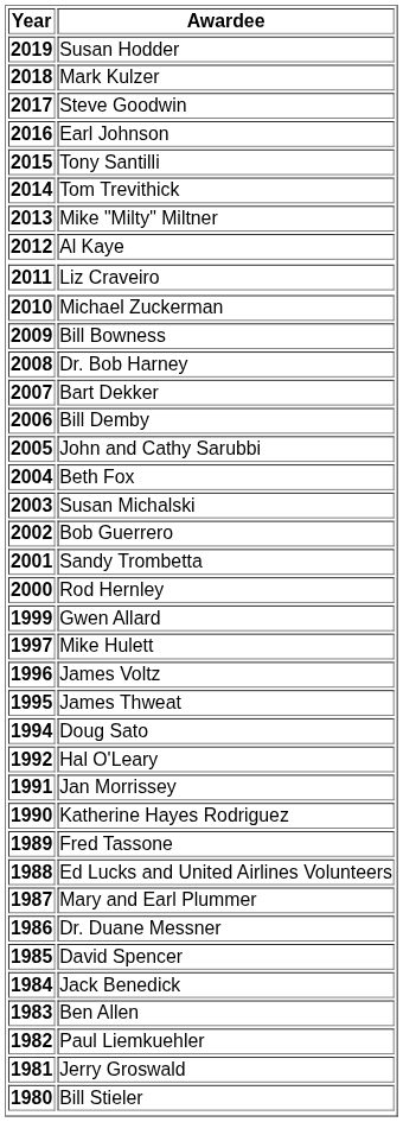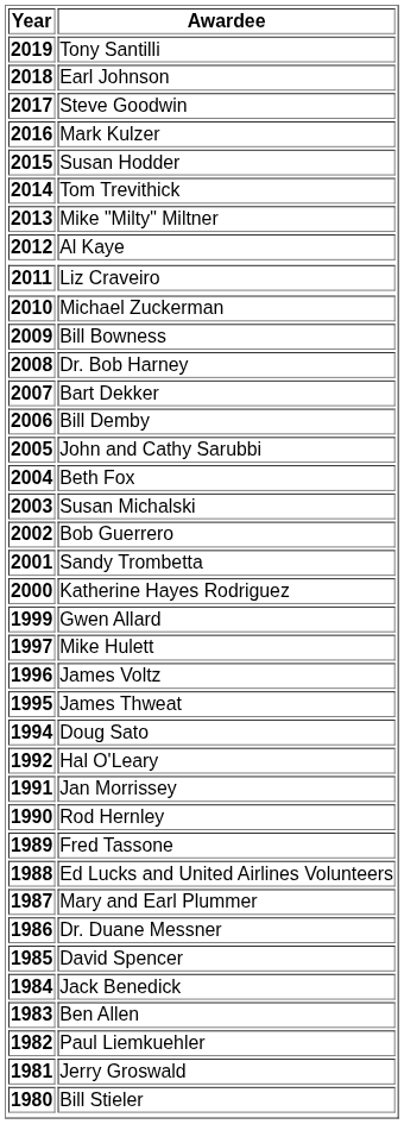 <table border="1">
 <tr>
 <th scope="col">Year</th>
 <th scope="col">Awardee</th>
 </tr>
 <tr>
 <th>2019</th>
-<td>Susan Hodder</td>
+<td>Tony Santilli</td>
 </tr>
 <tr>
 <th>2018</th>
-<td>Mark Kulzer</td>
+<td>Earl Johnson</td>
 </tr>
 <tr>
 <th>2017</th>
 <td>Steve Goodwin</td>
 </tr>
 <tr>
 <th scope="row">2016</th>
-<td>Earl Johnson</td>
+<td>Mark Kulzer</td>
 </tr>
 <tr>
 <th scope="row">2015</th>
-<td>Tony Santilli</td>
+<td>Susan Hodder</td>
 </tr>
 <tr>
 <th scope="row">2014</th>
 <td>Tom Trevithick</td>
 </tr>
 <tr>
 <th scope="row">2013</th>
 <td>Mike "Milty" Miltner</td>
 </tr>
 <tr>
 <th scope="row">2012</th>
 <td>Al Kaye</td>
 </tr>
 <tr>
 </tr>
 <tr>
 <th scope="row">2011</th>
 <td>Liz Craveiro</td>
 </tr>
 <tr>
 </tr>
 <tr>
 <th scope="row">2010</th>
 <td>Michael Zuckerman</td>
 </tr>
 <tr>
 <th scope="row">2009</th>
 <td>Bill Bowness</td>
 </tr>
 <tr>
 <th scope="row">2008</th>
 <td>Dr. Bob Harney</td>
 </tr>
 <tr>
 <th scope="row">2007</th>
 <td>Bart Dekker</td>
 </tr>
 <tr>
 <th scope="row">2006</th>
 <td>Bill Demby</td>
 </tr>
 <tr>
 <th scope="row">2005</th>
 <td>John and Cathy Sarubbi</td>
 </tr>
 <tr>
 <th scope="row">2004</th>
 <td>Beth Fox</td>
 </tr>
 <tr>
 <th scope="row">2003</th>
 <td>Susan Michalski</td>
 </tr>
 <tr>
 <th scope="row">2002</th>
 <td>Bob Guerrero</td>
 </tr>
 <tr>
 <th scope="row">2001</th>
 <td>Sandy Trombetta</td>
 </tr>
 <tr>
 <th scope="row">2000</th>
-<td>Rod Hernley</td>
+<td>Katherine Hayes Rodriguez</td>
 </tr>
 <tr>
 <th scope="row">1999</th>
 <td>Gwen Allard</td>
 </tr>
 <tr>
 <th scope="row">1997</th>
 <td>Mike Hulett</td>
 </tr>
 <tr>
 <th scope="row">1996</th>
 <td>James Voltz</td>
 </tr>
 <tr>
 <th scope="row">1995</th>
 <td>James Thweat</td>
 </tr>
 <tr>
 <th scope="row">1994</th>
 <td>Doug Sato</td>
 </tr>
 <tr>
 <th scope="row">1992</th>
 <td>Hal O'Leary</td>
 </tr>
 <tr>
 <th scope="row">1991</th>
 <td>Jan Morrissey</td>
 </tr>
 <tr>
 <th scope="row">1990</th>
-<td>Katherine Hayes Rodriguez</td>
+<td>Rod Hernley</td>
 </tr>
 <tr>
 <th scope="row">1989</th>
 <td>Fred Tassone</td>
 </tr>
 <tr>
 <th scope="row">1988</th>
 <td>Ed Lucks and United Airlines Volunteers</td>
 </tr>
 <tr>
 <th scope="row">1987</th>
 <td>Mary and Earl Plummer</td>
 </tr>
 <tr>
 <th scope="row">1986</th>
 <td>Dr. Duane Messner</td>
 </tr>
 <tr>
 <th scope="row">1985</th>
 <td>David Spencer</td>
 </tr>
 <tr>
 <th scope="row">1984</th>
 <td>Jack Benedick</td>
 </tr>
 <tr>
 <th scope="row">1983</th>
 <td>Ben Allen</td>
 </tr>
 <tr>
 <th scope="row">1982</th>
 <td>Paul Liemkuehler</td>
 </tr>
 <tr>
 <th scope="row">1981</th>
 <td>Jerry Groswald</td>
 </tr>
 <tr>
 <th scope="row">1980</th>
 <td>Bill Stieler</td>
 </tr>
 <tr>
 </tr>
 </table>
